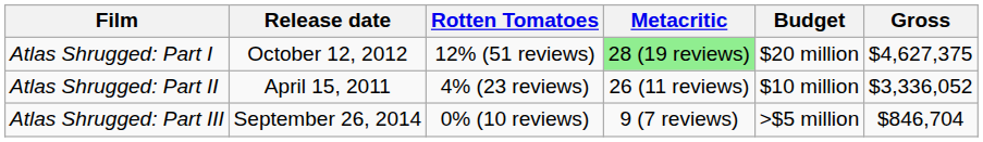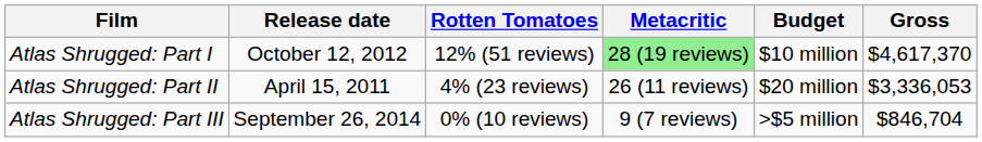 <table class="wikitable">
 <tr>
 <th>Film</th>
 <th>Release date</th>
 <th><a href='#'>Rotten Tomatoes</a></th>
 <th><a href='#'>Metacritic</a></th>
 <th>Budget</th>
 <th>Gross</th>
 </tr>
 <tr>
 <td><em>Atlas Shrugged: Part I</em></td>
 <td align="center">October 12, 2012</td>
 <td align="center">12% (51 reviews)</td>
 <td align="center" style="background: lightgreen;">28 (19 reviews)</td>
-<td align="center">$20 million</td>
-<td align="center">$4,627,375</td>
+<td align="center">$10 million</td>
+<td align="center">$4,617,370</td>
 </tr>
 <tr>
 <td><em>Atlas Shrugged: Part II</em></td>
 <td align="center">April 15, 2011</td>
 <td align="center">4% (23 reviews)</td>
 <td align="center">26 (11 reviews)</td>
-<td align="center">$10 million</td>
-<td align="center">$3,336,052</td>
+<td align="center">$20 million</td>
+<td align="center">$3,336,053</td>
 </tr>
 <tr>
 <td><em>Atlas Shrugged: Part III</em></td>
 <td align="center">September 26, 2014</td>
 <td align="center">0% (10 reviews)</td>
 <td align="center">9 (7 reviews)</td>
 <td align="center">>$5 million</td>
 <td align="center">$846,704</td>
 </tr>
 </table>
